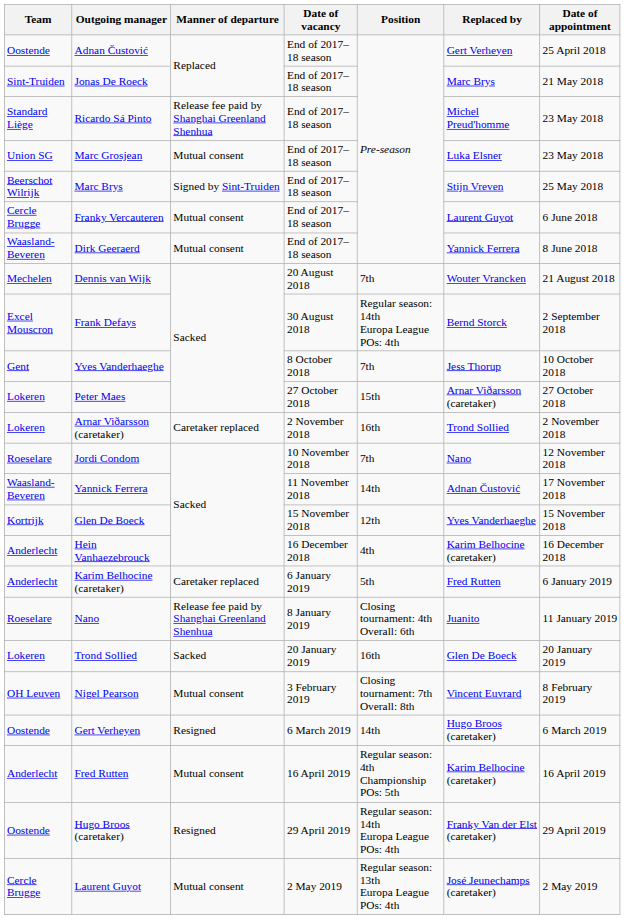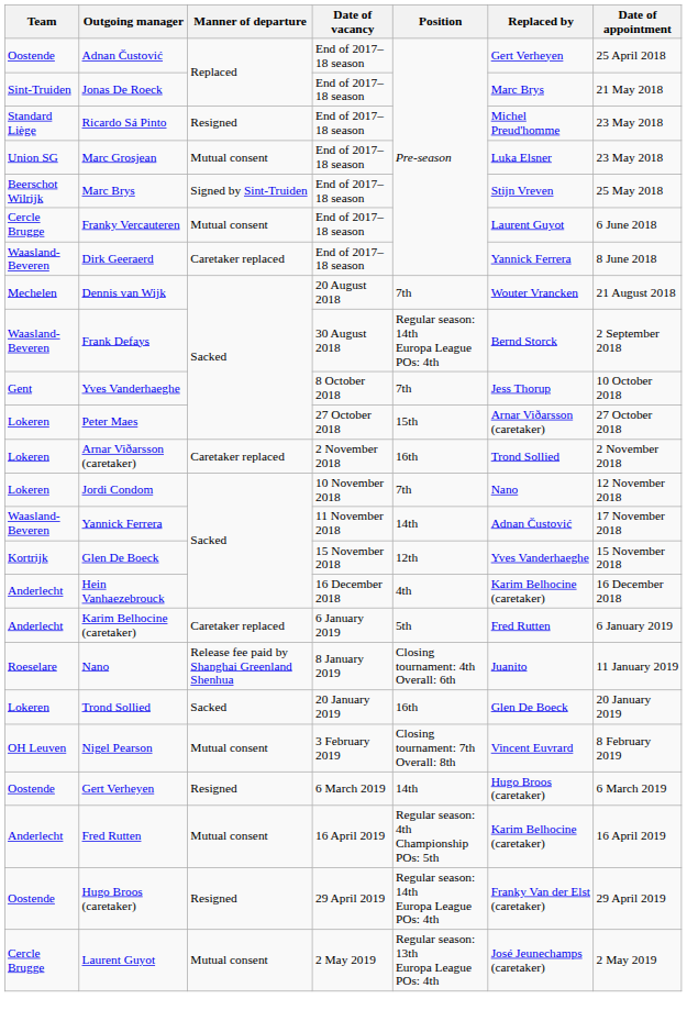 <table class="wikitable">
 <tr>
 <th>Team</th>
 <th>Outgoing manager</th>
 <th>Manner of departure</th>
 <th>Date of vacancy</th>
 <th>Position</th>
 <th>Replaced by</th>
 <th>Date of appointment</th>
 </tr>
 <tr>
 <td><a href='#'>Oostende</a></td>
 <td> <a href='#'>Adnan Čustović</a></td>
 <td rowspan=2>Replaced</td>
 <td>End of 2017–18 season</td>
 <td rowspan=7><em>Pre-season</em></td>
 <td> <a href='#'>Gert Verheyen</a></td>
 <td>25 April 2018  </td>
 </tr>
 <tr>
 <td><a href='#'>Sint-Truiden</a></td>
 <td> <a href='#'>Jonas De Roeck</a></td>
 <td>End of 2017–18 season </td>
 <td> <a href='#'>Marc Brys</a></td>
 <td>21 May 2018 </td>
 </tr>
 <tr>
 <td><a href='#'>Standard Liège</a></td>
 <td> <a href='#'>Ricardo Sá Pinto</a></td>
-<td>Release fee paid by <a href='#'>Shanghai Greenland Shenhua</a></td>
+<td>Resigned</td>
 <td>End of 2017–18 season</td>
 <td> <a href='#'>Michel Preud'homme</a></td>
 <td>23 May 2018 </td>
 </tr>
 <tr>
 <td><a href='#'>Union SG</a></td>
 <td> <a href='#'>Marc Grosjean</a></td>
 <td>Mutual consent</td>
 <td>End of 2017–18 season </td>
 <td> <a href='#'>Luka Elsner</a></td>
 <td>23 May 2018 </td>
 </tr>
 <tr>
 <td><a href='#'>Beerschot Wilrijk</a></td>
 <td> <a href='#'>Marc Brys</a></td>
 <td>Signed by <a href='#'>Sint-Truiden</a></td>
 <td>End of 2017–18 season </td>
 <td> <a href='#'>Stijn Vreven</a></td>
 <td>25 May 2018 </td>
 </tr>
 <tr>
 <td><a href='#'>Cercle Brugge</a></td>
 <td> <a href='#'>Franky Vercauteren</a></td>
 <td>Mutual consent</td>
 <td>End of 2017–18 season</td>
 <td> <a href='#'>Laurent Guyot</a></td>
 <td>6 June 2018 </td>
 </tr>
 <tr>
 <td><a href='#'>Waasland-Beveren</a></td>
 <td> <a href='#'>Dirk Geeraerd</a></td>
-<td>Mutual consent</td>
+<td>Caretaker replaced</td>
 <td>End of 2017–18 season</td>
 <td> <a href='#'>Yannick Ferrera</a></td>
 <td>8 June 2018 </td>
 </tr>
 <tr>
 <td><a href='#'>Mechelen</a></td>
 <td> <a href='#'>Dennis van Wijk</a></td>
 <td rowspan=4>Sacked</td>
 <td>20 August 2018 </td>
 <td>7th</td>
 <td> <a href='#'>Wouter Vrancken</a></td>
 <td>21 August 2018 </td>
 </tr>
 <tr>
-<td><a href='#'>Excel Mouscron</a></td>
+<td><a href='#'>Waasland-Beveren</a></td>
 <td> <a href='#'>Frank Defays</a></td>
 <td>30 August 2018 </td>
 <td>Regular season: 14th<br>Europa League POs: 4th</td>
 <td> <a href='#'>Bernd Storck</a></td>
 <td>2 September 2018 </td>
 </tr>
 <tr>
 <td><a href='#'>Gent</a></td>
 <td> <a href='#'>Yves Vanderhaeghe</a></td>
 <td>8 October 2018 </td>
 <td>7th</td>
 <td> <a href='#'>Jess Thorup</a></td>
 <td>10 October 2018 </td>
 </tr>
 <tr>
 <td><a href='#'>Lokeren</a></td>
 <td> <a href='#'>Peter Maes</a></td>
 <td>27 October 2018 </td>
 <td>15th</td>
 <td> <a href='#'>Arnar Viðarsson</a> (caretaker)</td>
 <td>27 October 2018 </td>
 </tr>
 <tr>
 <td><a href='#'>Lokeren</a></td>
 <td> <a href='#'>Arnar Viðarsson</a> (caretaker)</td>
 <td>Caretaker replaced</td>
 <td>2 November 2018 </td>
 <td>16th</td>
 <td> <a href='#'>Trond Sollied</a></td>
 <td>2 November 2018 </td>
 </tr>
 <tr>
-<td><a href='#'>Roeselare</a></td>
+<td><a href='#'>Lokeren</a></td>
 <td> <a href='#'>Jordi Condom</a></td>
 <td rowspan=4>Sacked</td>
 <td>10 November 2018 </td>
 <td>7th</td>
 <td> <a href='#'>Nano</a></td>
 <td>12 November 2018 </td>
 </tr>
 <tr>
 <td><a href='#'>Waasland-Beveren</a></td>
 <td> <a href='#'>Yannick Ferrera</a></td>
 <td>11 November 2018 </td>
 <td>14th</td>
 <td> <a href='#'>Adnan Čustović</a></td>
 <td>17 November 2018 </td>
 </tr>
 <tr>
 <td><a href='#'>Kortrijk</a></td>
 <td> <a href='#'>Glen De Boeck</a></td>
 <td>15 November 2018 </td>
 <td>12th</td>
 <td> <a href='#'>Yves Vanderhaeghe</a></td>
 <td>15 November 2018 </td>
 </tr>
 <tr>
 <td><a href='#'>Anderlecht</a></td>
 <td> <a href='#'>Hein Vanhaezebrouck</a></td>
 <td>16 December 2018 </td>
 <td>4th</td>
 <td> <a href='#'>Karim Belhocine</a> (caretaker)</td>
 <td>16 December 2018 </td>
 </tr>
 <tr>
 <td><a href='#'>Anderlecht</a></td>
 <td> <a href='#'>Karim Belhocine</a> (caretaker)</td>
 <td>Caretaker replaced</td>
 <td>6 January 2019 </td>
 <td>5th</td>
 <td> <a href='#'>Fred Rutten</a></td>
 <td>6 January 2019 </td>
 </tr>
 <tr>
 <td><a href='#'>Roeselare</a></td>
 <td> <a href='#'>Nano</a></td>
 <td>Release fee paid by <a href='#'>Shanghai Greenland Shenhua</a></td>
 <td>8 January 2019 </td>
 <td>Closing tournament: 4th<br>Overall: 6th</td>
 <td> <a href='#'>Juanito</a></td>
 <td>11 January 2019 </td>
 </tr>
 <tr>
 <td><a href='#'>Lokeren</a></td>
 <td> <a href='#'>Trond Sollied</a></td>
 <td>Sacked</td>
 <td>20 January 2019 </td>
 <td>16th</td>
 <td> <a href='#'>Glen De Boeck</a></td>
 <td>20 January 2019 </td>
 </tr>
 <tr>
 <td><a href='#'>OH Leuven</a></td>
 <td> <a href='#'>Nigel Pearson</a></td>
 <td>Mutual consent</td>
 <td>3 February 2019 </td>
 <td>Closing tournament: 7th<br>Overall: 8th</td>
 <td> <a href='#'>Vincent Euvrard</a></td>
 <td>8 February 2019 </td>
 </tr>
 <tr>
 <td><a href='#'>Oostende</a></td>
 <td> <a href='#'>Gert Verheyen</a></td>
 <td>Resigned</td>
 <td>6 March 2019 </td>
 <td>14th</td>
 <td> <a href='#'>Hugo Broos</a> (caretaker)</td>
 <td>6 March 2019 </td>
 </tr>
 <tr>
 <td><a href='#'>Anderlecht</a></td>
 <td> <a href='#'>Fred Rutten</a></td>
 <td>Mutual consent</td>
 <td>16 April 2019 </td>
 <td>Regular season: 4th<br>Championship POs: 5th</td>
 <td> <a href='#'>Karim Belhocine</a> (caretaker)</td>
 <td>16 April 2019 </td>
 </tr>
 <tr>
 <td><a href='#'>Oostende</a></td>
 <td> <a href='#'>Hugo Broos</a> (caretaker)</td>
 <td>Resigned</td>
 <td>29 April 2019 </td>
 <td>Regular season: 14th<br>Europa League POs: 4th</td>
 <td> <a href='#'>Franky Van der Elst</a> (caretaker)</td>
 <td>29 April 2019 </td>
 </tr>
 <tr>
 <td><a href='#'>Cercle Brugge</a></td>
 <td> <a href='#'>Laurent Guyot</a></td>
 <td>Mutual consent</td>
 <td>2 May 2019 </td>
 <td>Regular season: 13th<br>Europa League POs: 4th</td>
 <td> <a href='#'>José Jeunechamps</a> (caretaker)</td>
 <td>2 May 2019 </td>
 </tr>
 </table>
